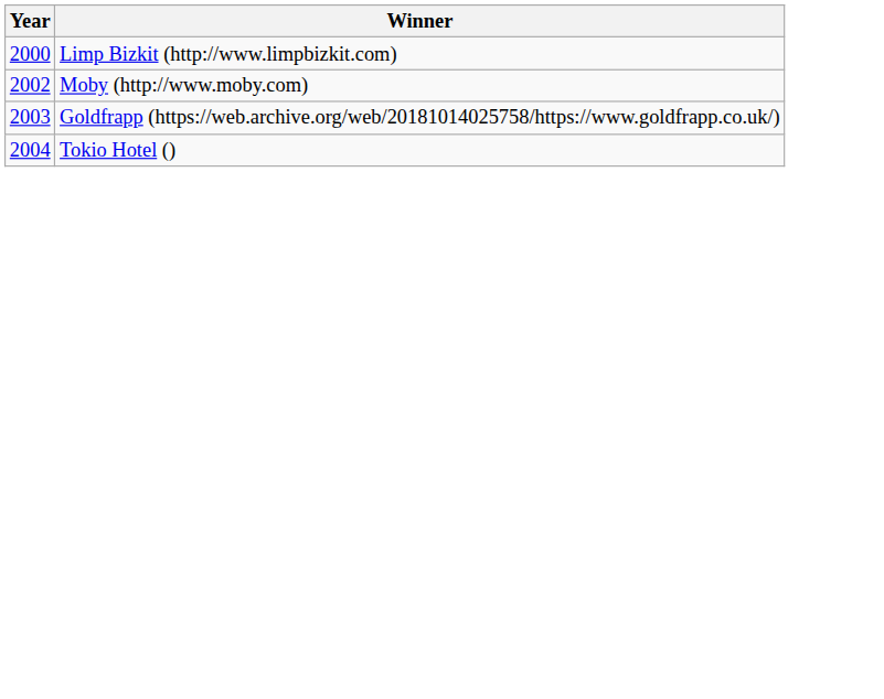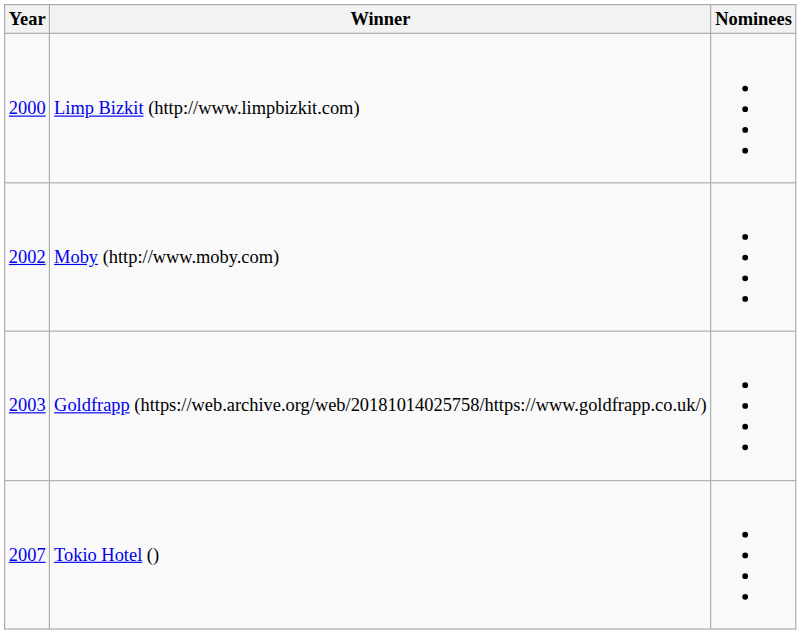 <table class="wikitable">
 <tr>
 <th>Year</th>
 <th>Winner</th>
+<th>Nominees</th>
 </tr>
 <tr>
 <td><a href='#'>2000</a></td>
 <td><a href='#'>Limp Bizkit</a> (http://www.limpbizkit.com)</td>
+<td><br><ul><li></li><li></li><li></li><li></li></ul></td>
 </tr>
 <tr>
 <td><a href='#'>2002</a></td>
 <td><a href='#'>Moby</a> (http://www.moby.com)</td>
+<td><br><ul><li></li><li></li><li></li><li></li></ul></td>
 </tr>
 <tr>
 <td><a href='#'>2003</a></td>
 <td><a href='#'>Goldfrapp</a> (https://web.archive.org/web/20181014025758/https://www.goldfrapp.co.uk/)</td>
+<td><br><ul><li></li><li></li><li></li><li></li></ul></td>
 </tr>
 <tr>
-<td><a href='#'>2004</a> </td>
+<td><a href='#'>2007</a> </td>
 <td><a href='#'>Tokio Hotel</a> ()</td>
+<td><br><ul><li></li><li></li><li></li><li></li></ul></td>
 </tr>
 </table>
